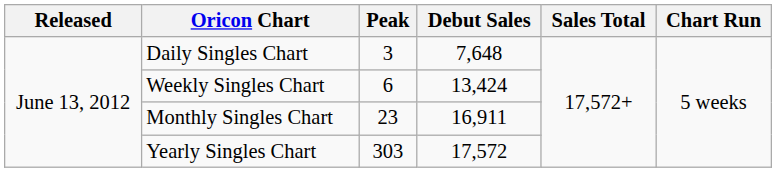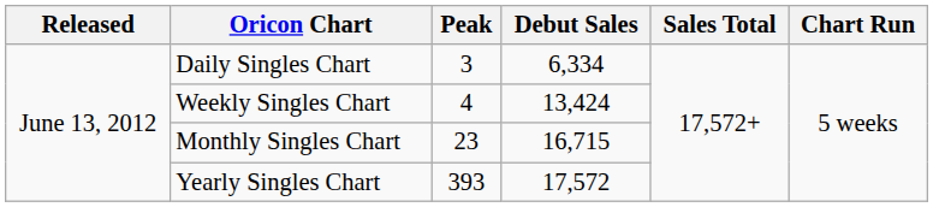 <table class="wikitable" style="width:600px;">
 <tr>
 <th style="text-align:center;">Released</th>
 <th style="text-align:center;"><a href='#'>Oricon</a> Chart</th>
 <th style="text-align:center;">Peak</th>
 <th style="text-align:center;">Debut Sales</th>
 <th style="text-align:center;">Sales Total</th>
 <th style="text-align:center;">Chart Run</th>
 </tr>
 <tr>
 <td style="text-align:center;" rowspan="4">June 13, 2012</td>
 <td align="left">Daily Singles Chart</td>
 <td style="text-align:center;">3</td>
-<td style="text-align:center;" rowspan="1">7,648</td>
+<td style="text-align:center;" rowspan="1">6,334</td>
 <td style="text-align:center;" rowspan="4">17,572+</td>
 <td style="text-align:center;" rowspan="4">5 weeks</td>
 </tr>
 <tr>
 <td align="left">Weekly Singles Chart</td>
-<td style="text-align:center;">6</td>
+<td style="text-align:center;">4</td>
 <td style="text-align:center;" rowspan="1">13,424</td>
 </tr>
 <tr>
 <td align="left">Monthly Singles Chart</td>
 <td style="text-align:center;">23</td>
-<td style="text-align:center;" rowspan="1">16,911</td>
+<td style="text-align:center;" rowspan="1">16,715</td>
 </tr>
 <tr>
 <td align="left">Yearly Singles Chart</td>
-<td style="text-align:center;">303</td>
+<td style="text-align:center;">393</td>
 <td style="text-align:center;" rowspan="1">17,572</td>
 </tr>
 </table>
